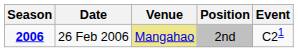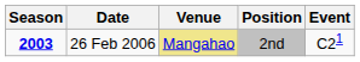 <table class="wikitable" style="text-align:center; font-size:95%;">
 <tr>
 <th>Season</th>
 <th>Date</th>
 <th>Venue</th>
 <th>Position</th>
 <th>Event</th>
 </tr>
 <tr>
-<td><strong><a href='#'>2006</a></strong></td>
+<td><strong><a href='#'>2003</a></strong></td>
 <td align=right>26 Feb 2006</td>
 <td align=left style="background: khaki;"><a href='#'>Mangahao</a></td>
 <td bgcolor=silver>2nd</td>
 <td>C2<sup><a href='#'>1</a></sup></td>
 </tr>
 </table>
